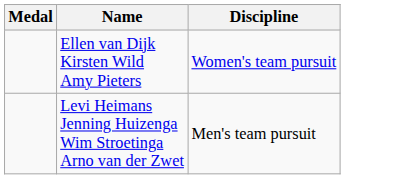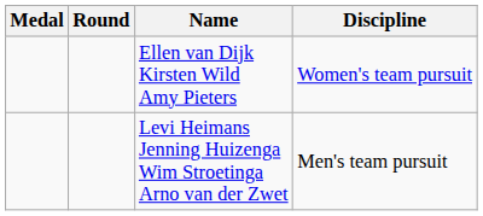 <table class="wikitable sortable">
 <tr>
 <th>Medal</th>
+<th>Round</th>
 <th>Name</th>
 <th>Discipline</th>
 </tr>
 <tr>
+<td></td>
 <td></td>
 <td><a href='#'>Ellen van Dijk</a><br><a href='#'>Kirsten Wild</a><br><a href='#'>Amy Pieters</a></td>
 <td><a href='#'>Women's team pursuit</a></td>
 </tr>
 <tr>
 <td></td>
+<td></td>
 <td><a href='#'>Levi Heimans</a><br><a href='#'>Jenning Huizenga</a><br><a href='#'>Wim Stroetinga</a><br><a href='#'>Arno van der Zwet</a></td>
 <td>Men's team pursuit</td>
 </tr>
 </table>
